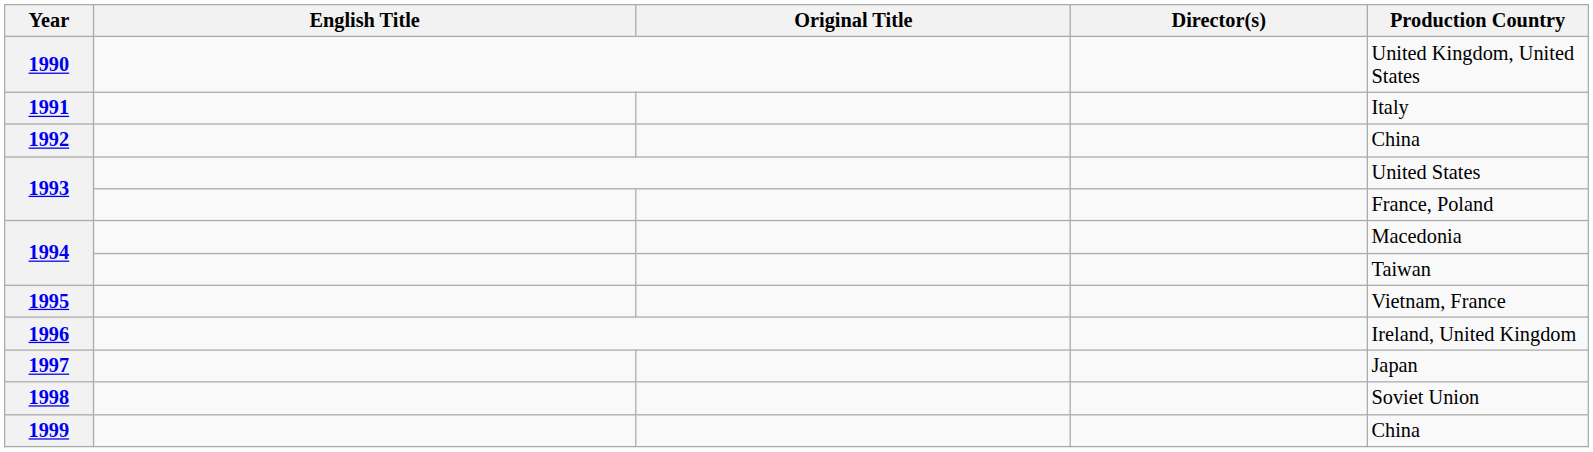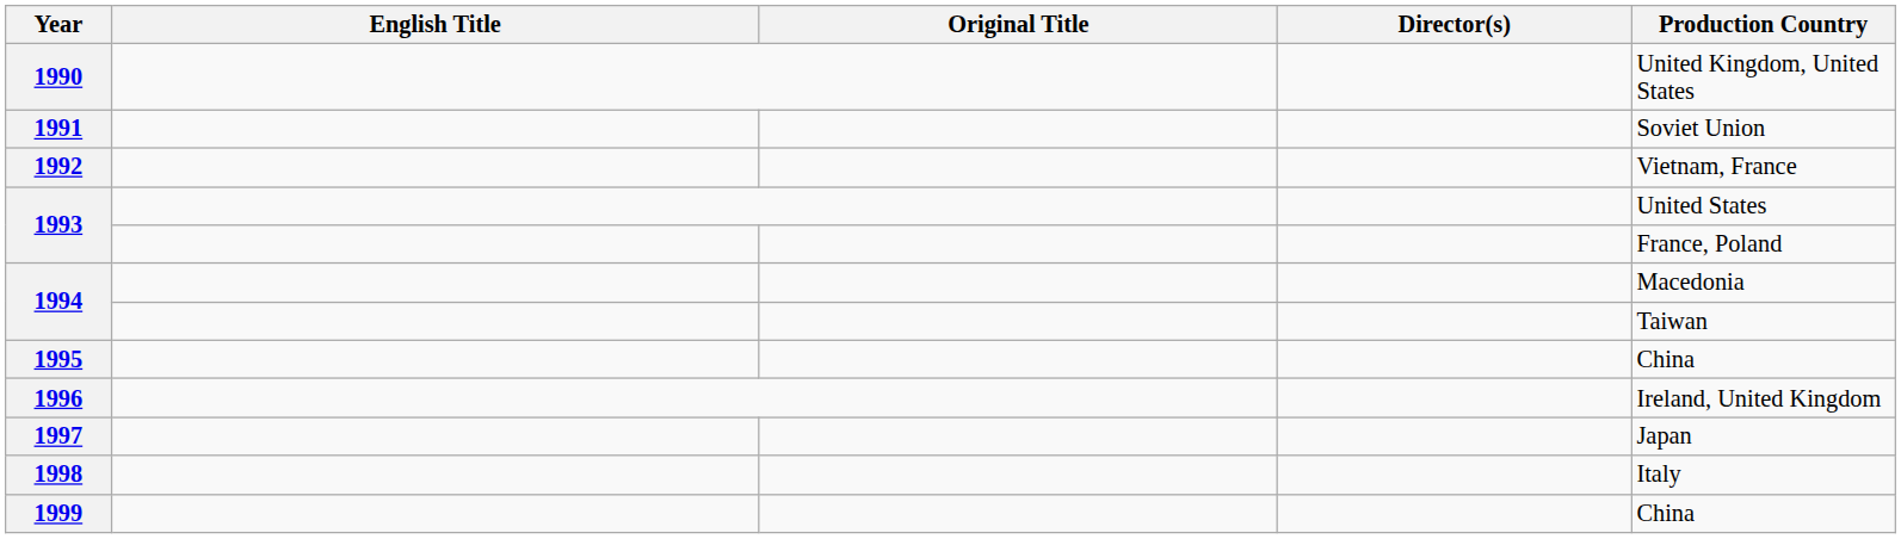 <table class="wikitable">
 <tr>
 <th scope="col" style="width:1%;">Year</th>
 <th scope="col" style="width:10%;">English Title</th>
 <th scope="col" style="width:8%;">Original Title</th>
 <th scope="col" style="width:5%;">Director(s)</th>
 <th scope="col" style="width:3%;">Production Country</th>
 </tr>
 <tr>
 <th style="text-align:center;"><a href='#'>1990</a></th>
 <td colspan="2"></td>
 <td></td>
 <td>United Kingdom, United States</td>
 </tr>
 <tr>
 <th style="text-align:center;"><a href='#'>1991</a></th>
 <td></td>
 <td></td>
 <td></td>
-<td>Italy</td>
+<td>Soviet Union</td>
 </tr>
 <tr>
 <th style="text-align:center;"><a href='#'>1992</a></th>
 <td></td>
 <td></td>
 <td></td>
-<td>China</td>
+<td>Vietnam, France</td>
 </tr>
 <tr>
 <th rowspan="2" style="text-align:center;"><a href='#'>1993</a></th>
 <td colspan="2"></td>
 <td></td>
 <td>United States</td>
 </tr>
 <tr>
 <td></td>
 <td></td>
 <td></td>
 <td>France, Poland</td>
 </tr>
 <tr>
 <th rowspan="2" style="text-align:center;"><a href='#'>1994</a></th>
 <td></td>
 <td></td>
 <td></td>
 <td>Macedonia</td>
 </tr>
 <tr>
 <td></td>
 <td></td>
 <td></td>
 <td>Taiwan</td>
 </tr>
 <tr>
 <th style="text-align:center;"><a href='#'>1995</a></th>
 <td></td>
 <td></td>
 <td></td>
-<td>Vietnam, France</td>
+<td>China</td>
 </tr>
 <tr>
 <th style="text-align:center;"><a href='#'>1996</a></th>
 <td colspan="2"></td>
 <td></td>
 <td>Ireland, United Kingdom</td>
 </tr>
 <tr>
 <th style="text-align:center;"><a href='#'>1997</a></th>
 <td></td>
 <td></td>
 <td></td>
 <td>Japan</td>
 </tr>
 <tr>
 <th style="text-align:center;"><a href='#'>1998</a></th>
 <td></td>
 <td></td>
 <td></td>
-<td>Soviet Union</td>
+<td>Italy</td>
 </tr>
 <tr>
 <th style="text-align:center;"><a href='#'>1999</a></th>
 <td></td>
 <td></td>
 <td></td>
 <td>China</td>
 </tr>
 </table>
